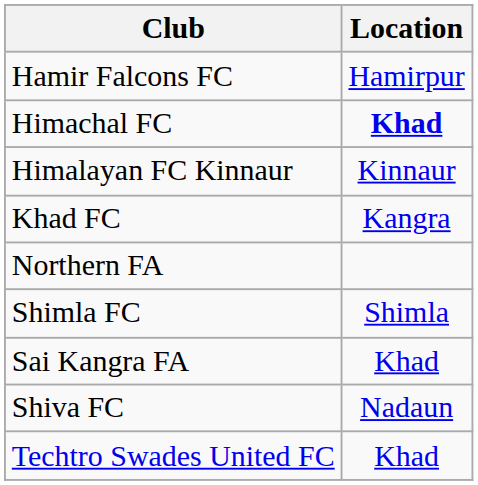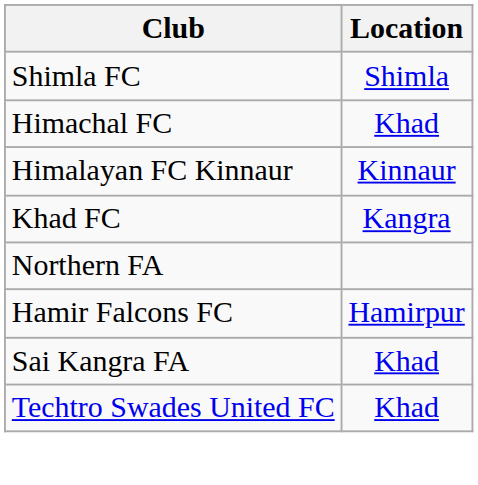 <table class="wikitable" style="text-align:center;">
 <tr>
 <th>Club</th>
 <th>Location</th>
 </tr>
 <tr>
-<td style="text-align:left;">Hamir Falcons FC</td>
-<td><a href='#'>Hamirpur</a></td>
+<td style="text-align:left;">Shimla FC</td>
+<td><a href='#'>Shimla</a></td>
 </tr>
 <tr>
 <td style="text-align:left;">Himachal FC</td>
-<td><strong><a href='#'>Khad</a></strong></td>
+<td><a href='#'>Khad</a></td>
 </tr>
 <tr>
 <td style="text-align:left;">Himalayan FC Kinnaur</td>
 <td><a href='#'>Kinnaur</a></td>
 </tr>
 <tr>
 <td style="text-align:left;">Khad FC</td>
 <td><a href='#'>Kangra</a></td>
 </tr>
 <tr>
 <td style="text-align:left;">Northern FA</td>
 <td></td>
 </tr>
 <tr>
-<td style="text-align:left;">Shimla FC</td>
-<td><a href='#'>Shimla</a></td>
+<td style="text-align:left;">Hamir Falcons FC</td>
+<td><a href='#'>Hamirpur</a></td>
 </tr>
 <tr>
 <td style="text-align:left;">Sai Kangra FA</td>
 <td><a href='#'>Khad</a></td>
 </tr>
 <tr>
-<td style="text-align:left;">Shiva FC</td>
-<td><a href='#'>Nadaun</a></td>
-</tr>
-<tr>
 <td style="text-align:left;"><a href='#'>Techtro Swades United FC</a></td>
 <td><a href='#'>Khad</a></td>
 </tr>
 </table>
